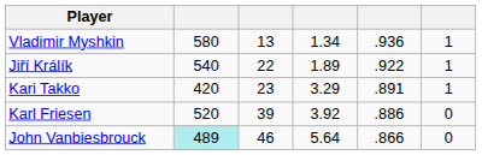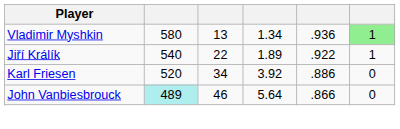 <table class="wikitable sortable" style="text-align:center;">
 <tr>
 <th style="width:170px;">Player</th>
 <th style="width:60px;"></th>
 <th style="width:50px;"></th>
 <th style="width:60px;"></th>
 <th style="width:60px;"></th>
 <th style="width:50px;"></th>
 </tr>
 <tr>
 <td style="text-align:left;"> <a href='#'>Vladimir Myshkin</a></td>
 <td>580</td>
 <td>13</td>
 <td>1.34</td>
 <td>.936</td>
-<td>1</td>
+<td style="background: lightgreen;">1</td>
 </tr>
 <tr>
 <td style="text-align:left;"> <a href='#'>Jiří Králík</a></td>
 <td>540</td>
 <td>22</td>
 <td>1.89</td>
 <td>.922</td>
 <td>1</td>
 </tr>
 <tr>
-<td style="text-align:left;"> <a href='#'>Kari Takko</a></td>
-<td>420</td>
-<td>23</td>
-<td>3.29</td>
-<td>.891</td>
-<td>1</td>
-</tr>
-<tr>
 <td style="text-align:left;"> <a href='#'>Karl Friesen</a></td>
 <td>520</td>
-<td>39</td>
+<td>34</td>
 <td>3.92</td>
 <td>.886</td>
 <td>0</td>
 </tr>
 <tr>
 <td style="text-align:left;"> <a href='#'>John Vanbiesbrouck</a></td>
 <td style="background: paleturquoise;">489</td>
 <td>46</td>
 <td>5.64</td>
 <td>.866</td>
 <td>0</td>
 </tr>
 </table>
